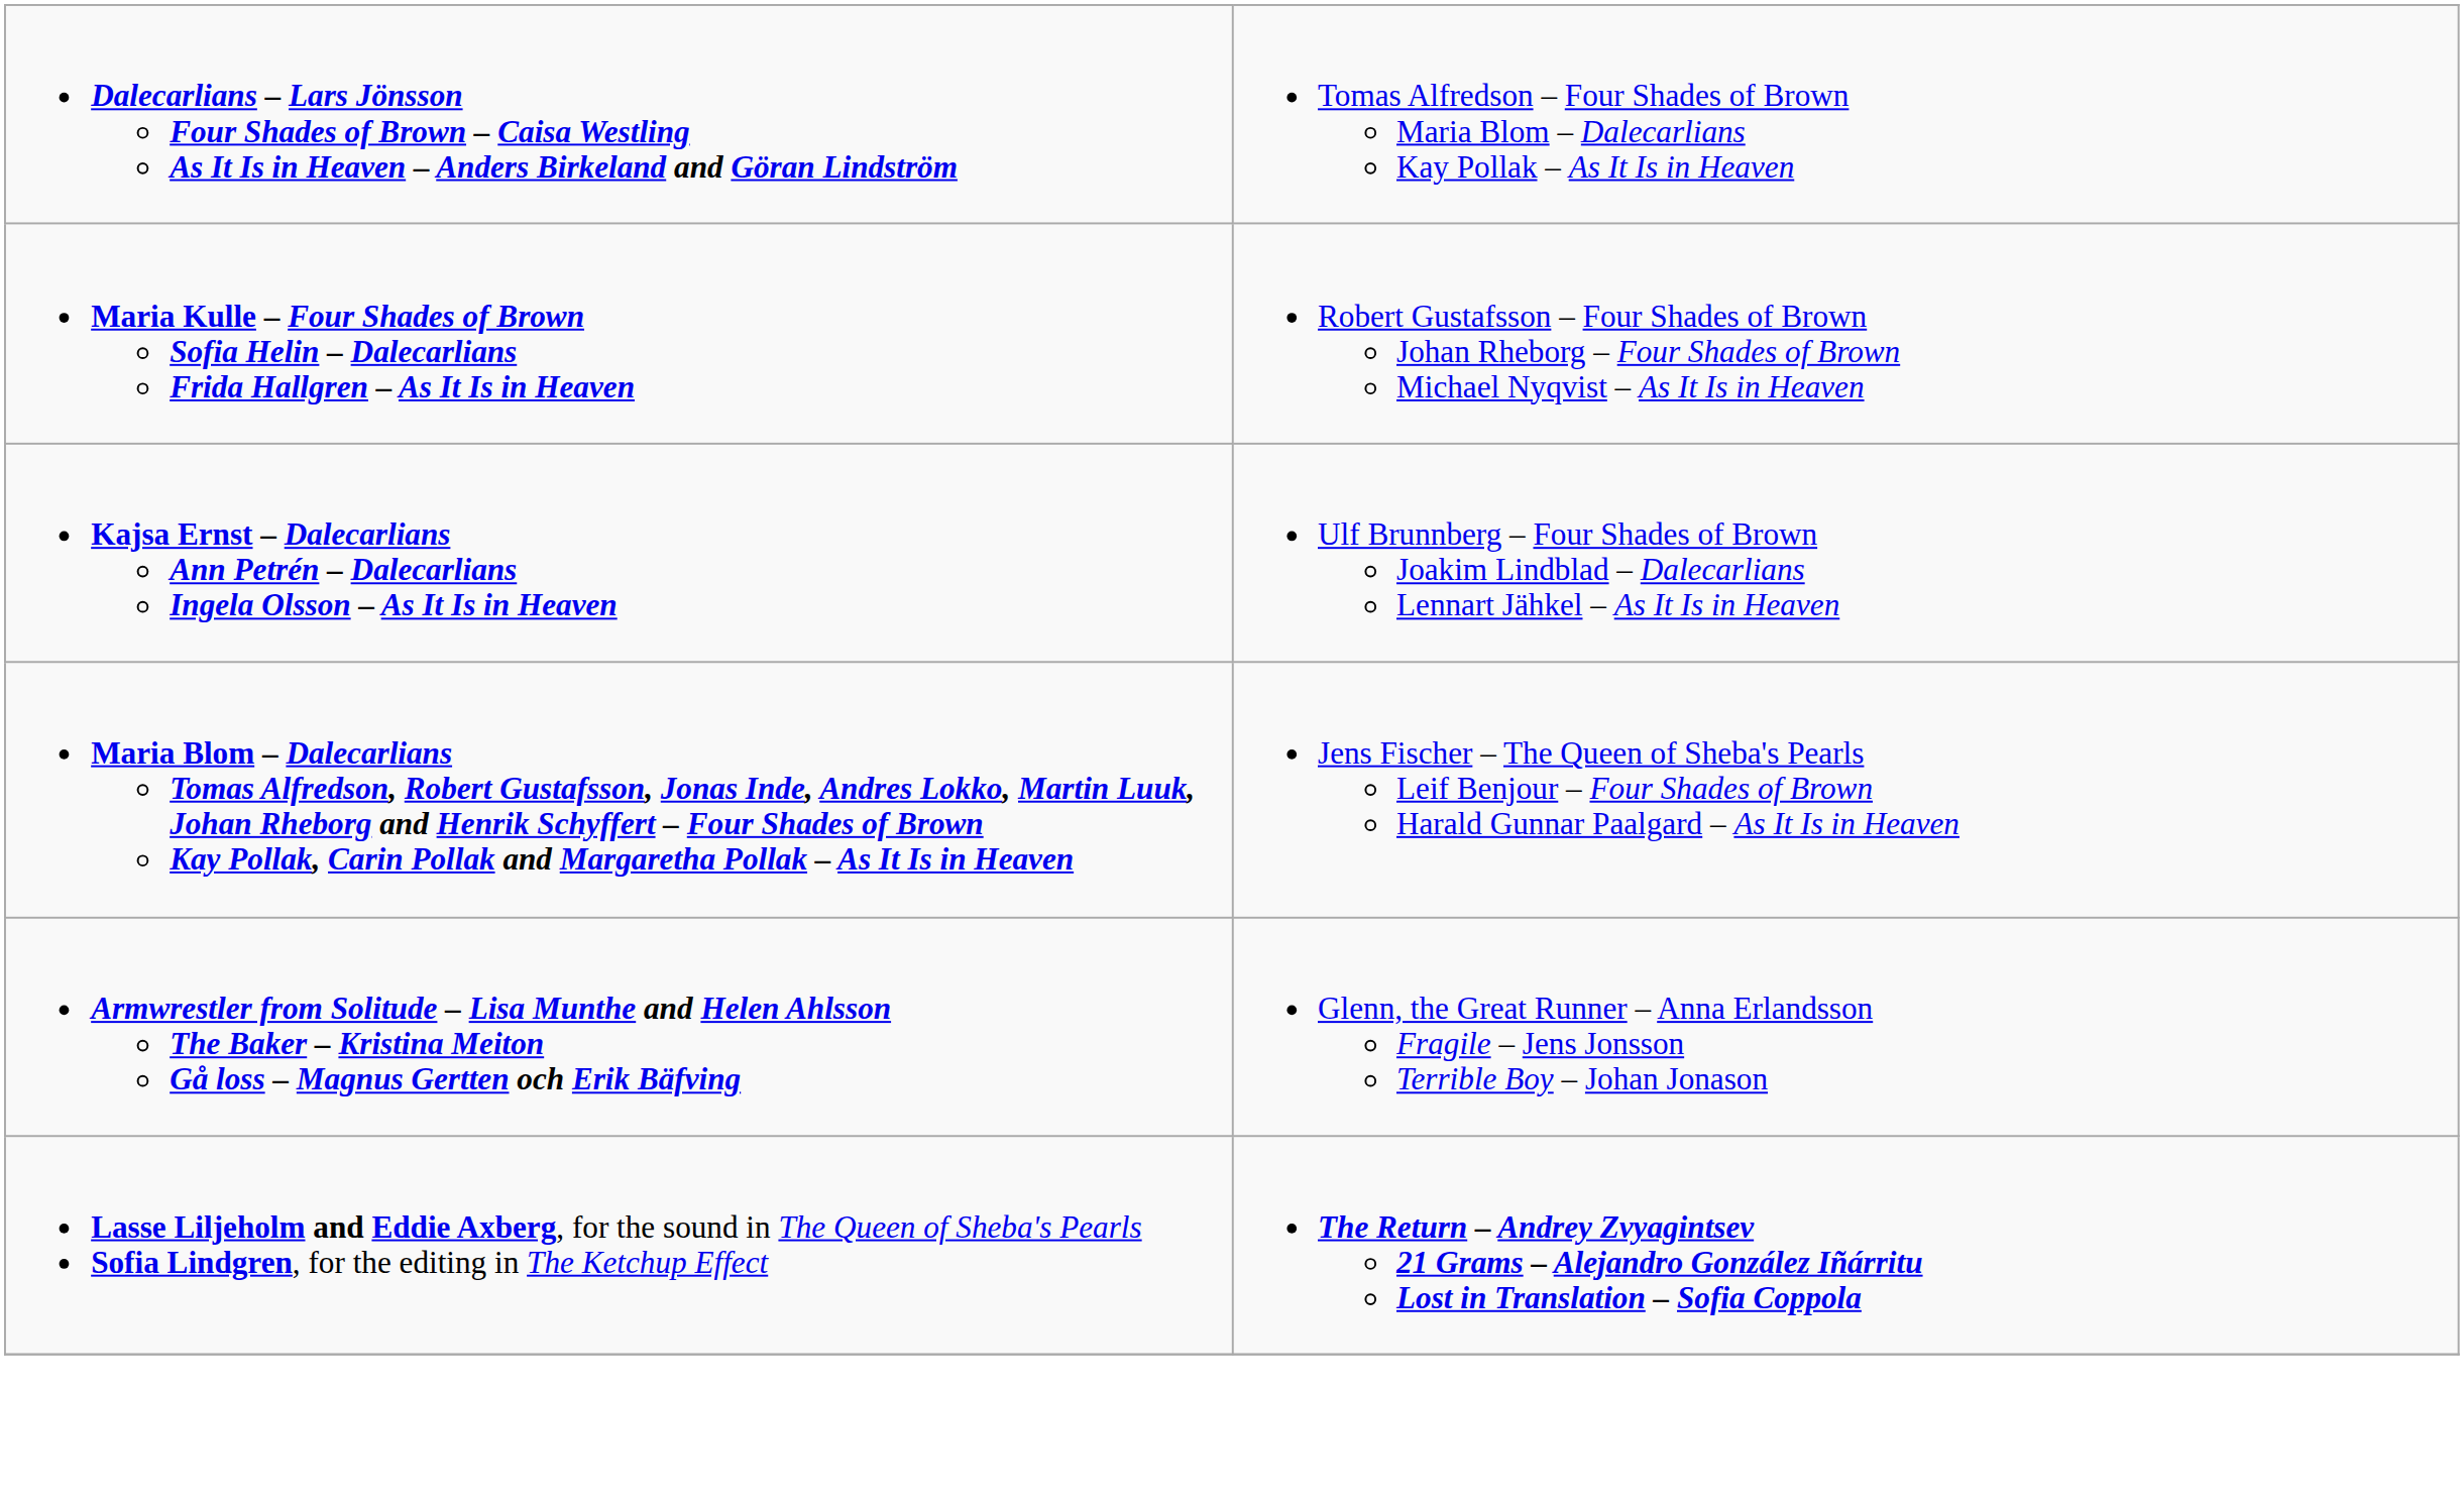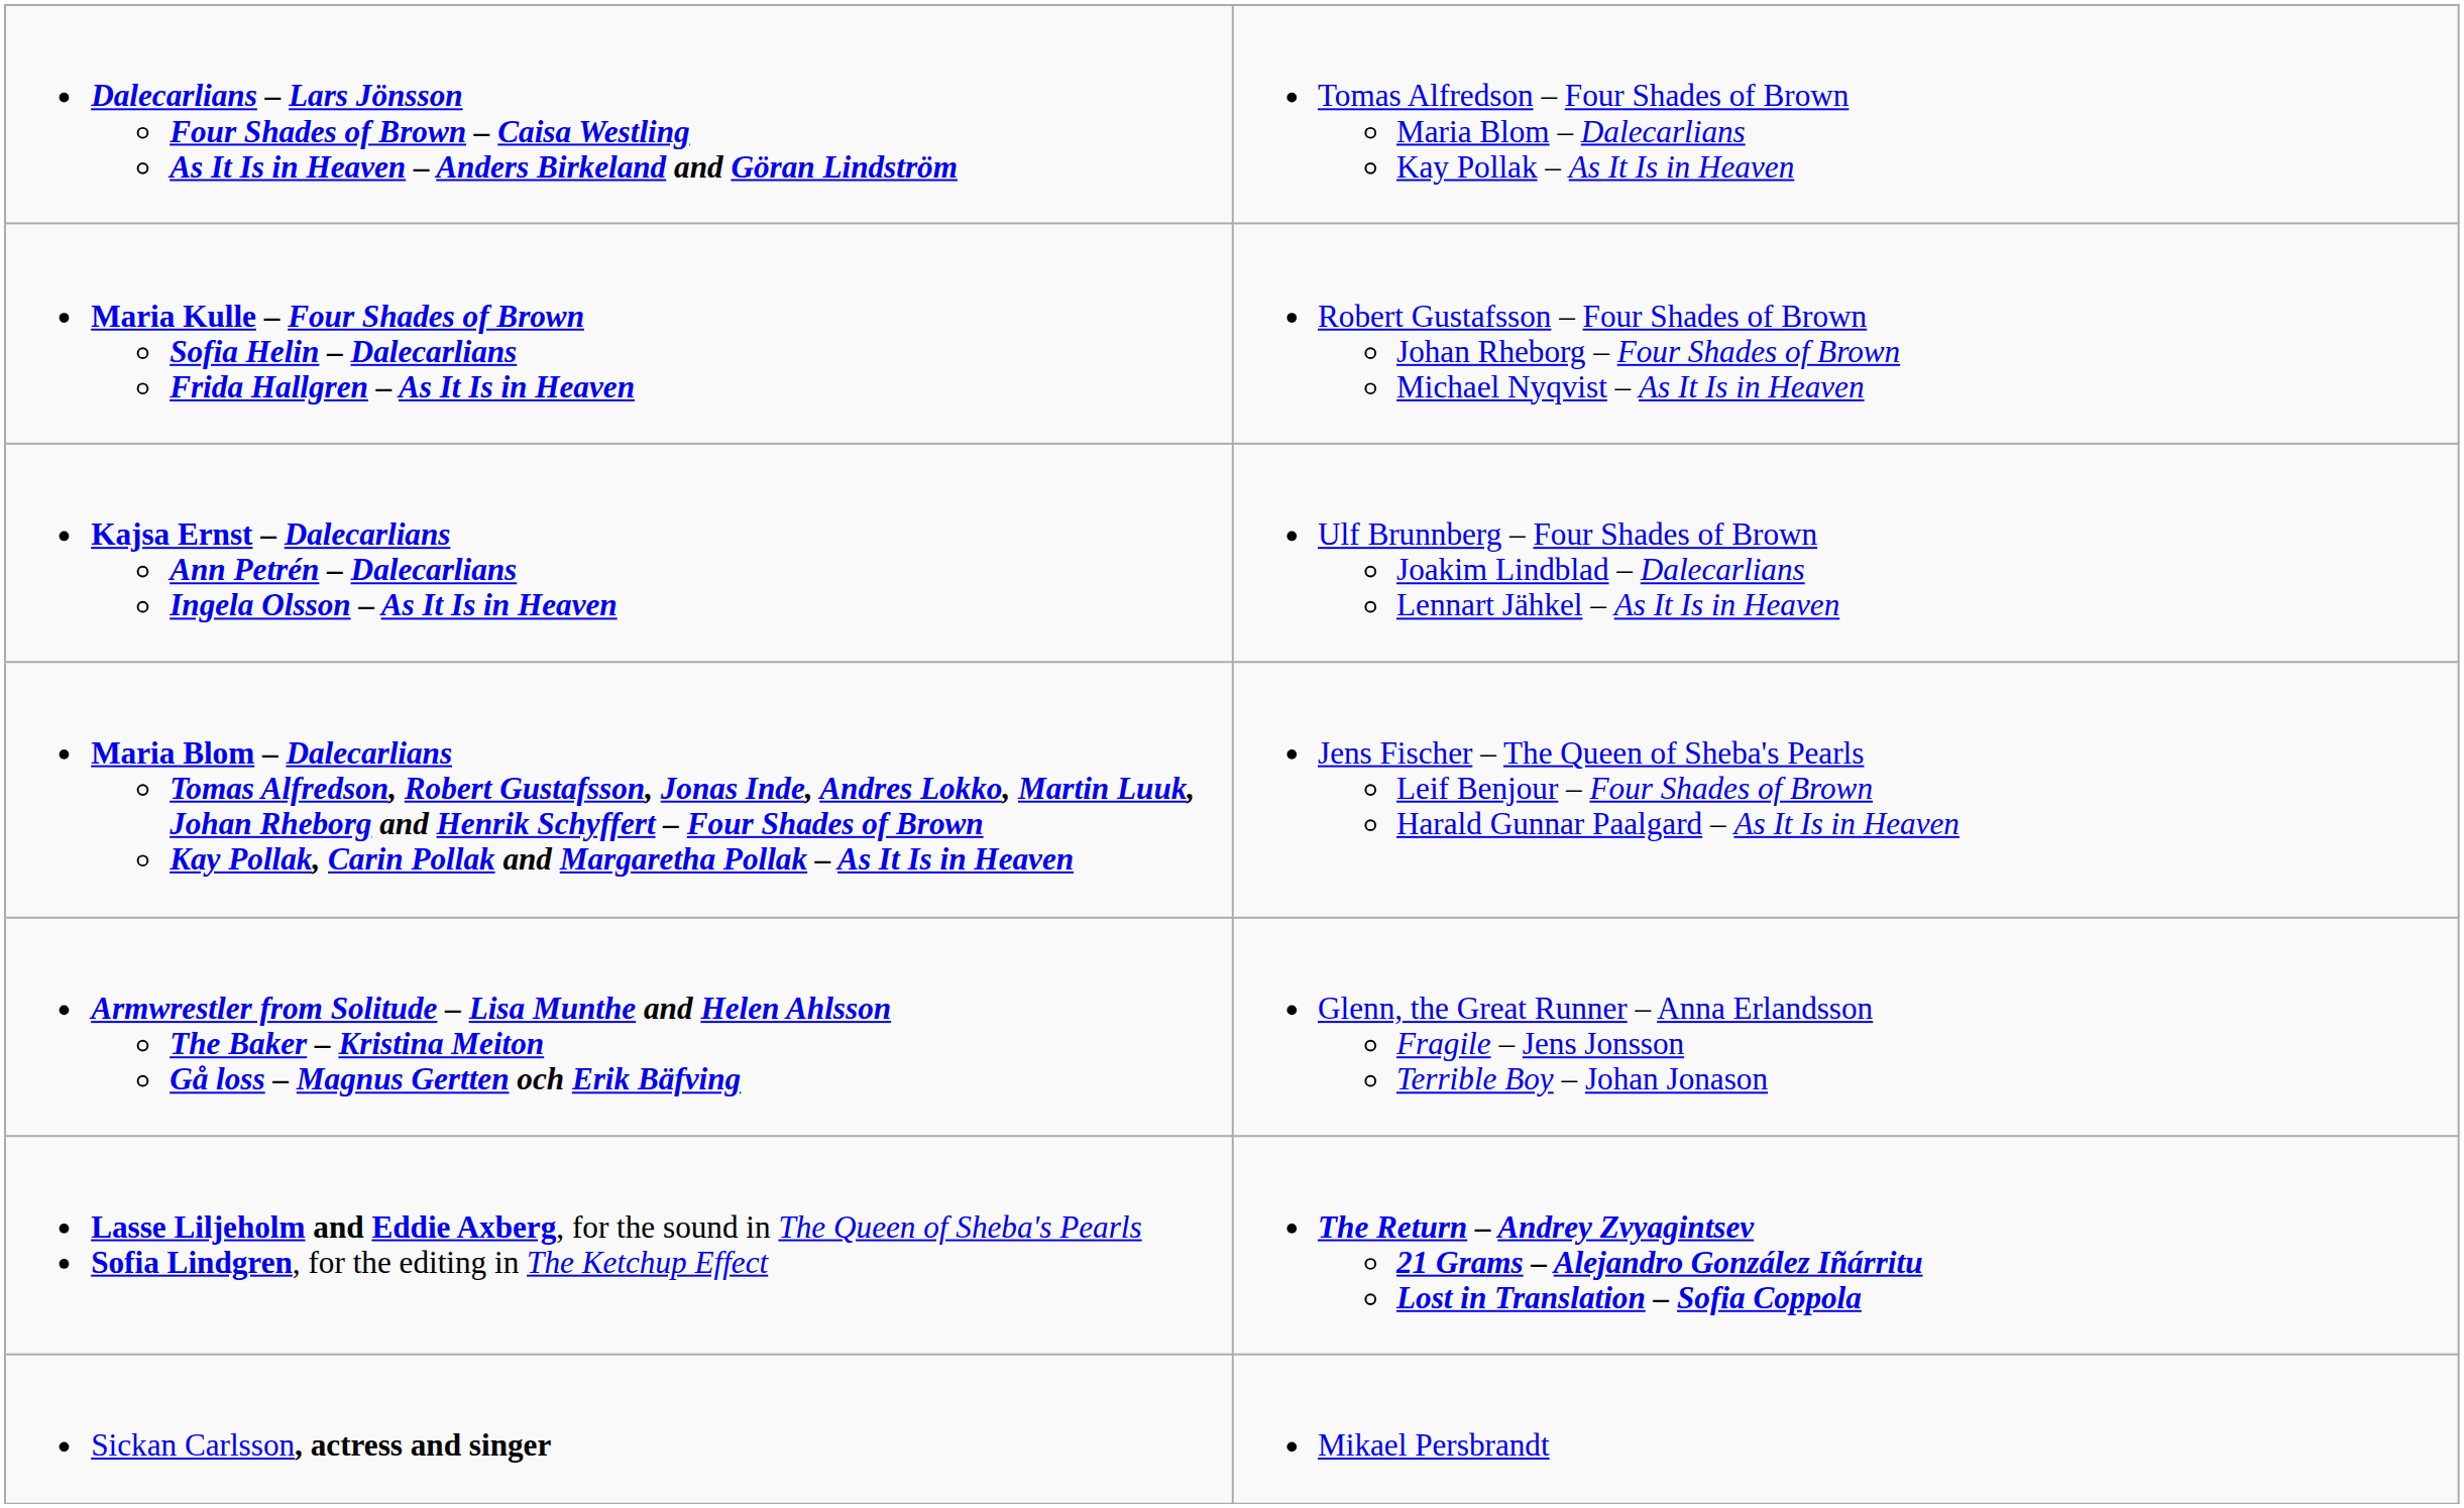 <table class=wikitable>
 <tr>
 <td style="vertical-align:top; width:50%;"><br><ul><li><strong><em><a href='#'>Dalecarlians</a><em> – <a href='#'>Lars Jönsson</a><strong><ul><li></em><a href='#'>Four Shades of Brown</a><em> – <a href='#'>Caisa Westling</a></li><li></em><a href='#'>As It Is in Heaven</a><em> – <a href='#'>Anders Birkeland</a> and <a href='#'>Göran Lindström</a></li></ul></li></ul></td>
 <td style="vertical-align:top; width:50%;"><br><ul><li></strong><a href='#'>Tomas Alfredson</a> – </em><a href='#'>Four Shades of Brown</a></em></strong><ul><li><a href='#'>Maria Blom</a> – <em><a href='#'>Dalecarlians</a></em></li><li><a href='#'>Kay Pollak</a> – <em><a href='#'>As It Is in Heaven</a></em></li></ul></li></ul></td>
 </tr>
 <tr>
 <td style="vertical-align:top; width:50%;"><br><ul><li><strong><a href='#'>Maria Kulle</a> – <em><a href='#'>Four Shades of Brown</a><strong><em><ul><li><a href='#'>Sofia Helin</a> – </em><a href='#'>Dalecarlians</a><em></li><li><a href='#'>Frida Hallgren</a> – </em><a href='#'>As It Is in Heaven</a><em></li></ul></li></ul></td>
 <td style="vertical-align:top; width:50%;"><br><ul><li></strong><a href='#'>Robert Gustafsson</a> – </em><a href='#'>Four Shades of Brown</a></em></strong><ul><li><a href='#'>Johan Rheborg</a> – <em><a href='#'>Four Shades of Brown</a></em></li><li><a href='#'>Michael Nyqvist</a> – <em><a href='#'>As It Is in Heaven</a></em></li></ul></li></ul></td>
 </tr>
 <tr>
 <td style="vertical-align:top; width:50%;"><br><ul><li><strong><a href='#'>Kajsa Ernst</a> – <em><a href='#'>Dalecarlians</a><strong><em><ul><li><a href='#'>Ann Petrén</a> – </em><a href='#'>Dalecarlians</a><em></li><li><a href='#'>Ingela Olsson</a> – </em><a href='#'>As It Is in Heaven</a><em></li></ul></li></ul></td>
 <td style="vertical-align:top; width:50%;"><br><ul><li></strong><a href='#'>Ulf Brunnberg</a> – </em><a href='#'>Four Shades of Brown</a></em></strong><ul><li><a href='#'>Joakim Lindblad</a> – <em><a href='#'>Dalecarlians</a></em></li><li><a href='#'>Lennart Jähkel</a> – <em><a href='#'>As It Is in Heaven</a></em></li></ul></li></ul></td>
 </tr>
 <tr>
 <td style="vertical-align:top; width:50%;"><br><ul><li><strong><a href='#'>Maria Blom</a> – <em><a href='#'>Dalecarlians</a><strong><em><ul><li><a href='#'>Tomas Alfredson</a>, <a href='#'>Robert Gustafsson</a>, <a href='#'>Jonas Inde</a>, <a href='#'>Andres Lokko</a>, <a href='#'>Martin Luuk</a>, <a href='#'>Johan Rheborg</a> and <a href='#'>Henrik Schyffert</a> – </em><a href='#'>Four Shades of Brown</a><em></li><li><a href='#'>Kay Pollak</a>, <a href='#'>Carin Pollak</a> and <a href='#'>Margaretha Pollak</a> – </em><a href='#'>As It Is in Heaven</a><em></li></ul></li></ul></td>
 <td style="vertical-align:top; width:50%;"><br><ul><li></strong><a href='#'>Jens Fischer</a> – </em><a href='#'>The Queen of Sheba's Pearls</a></em></strong><ul><li><a href='#'>Leif Benjour</a> – <em><a href='#'>Four Shades of Brown</a></em></li><li><a href='#'>Harald Gunnar Paalgard</a> – <em><a href='#'>As It Is in Heaven</a></em></li></ul></li></ul></td>
 </tr>
 <tr>
 <td style="vertical-align:top; width:50%;"><br><ul><li><strong><em><a href='#'>Armwrestler from Solitude</a><em> – <a href='#'>Lisa Munthe</a> and <a href='#'>Helen Ahlsson</a><strong><ul><li></em><a href='#'>The Baker</a><em> – <a href='#'>Kristina Meiton</a></li><li></em><a href='#'>Gå loss</a><em> – <a href='#'>Magnus Gertten</a> och <a href='#'>Erik Bäfving</a></li></ul></li></ul></td>
 <td style="vertical-align:top; width:50%;"><br><ul><li></em></strong><a href='#'>Glenn, the Great Runner</a></em> – <a href='#'>Anna Erlandsson</a></strong><ul><li><em><a href='#'>Fragile</a></em> – <a href='#'>Jens Jonsson</a></li><li><em><a href='#'>Terrible Boy</a></em> – <a href='#'>Johan Jonason</a></li></ul></li></ul></td>
 </tr>
 <tr>
 <td style="vertical-align:top; width:50%;"><br><ul><li><strong><a href='#'>Lasse Liljeholm</a> and <a href='#'>Eddie Axberg</a></strong>, for the sound in <em><a href='#'>The Queen of Sheba's Pearls</a></em></li><li><strong><a href='#'>Sofia Lindgren</a></strong>, for the editing in <em><a href='#'>The Ketchup Effect</a></em></li></ul></td>
 <td style="vertical-align:top; width:50%;"><br><ul><li> <strong><em><a href='#'>The Return</a><em> – <a href='#'>Andrey Zvyagintsev</a><strong><ul><li> </em><a href='#'>21 Grams</a><em> – <a href='#'>Alejandro González Iñárritu</a></li><li> </em><a href='#'>Lost in Translation</a><em> – <a href='#'>Sofia Coppola</a></li></ul></li></ul></td>
 </tr>
 <tr>
+<td style="vertical-align:top; width:50%;"><br><ul><li></strong><a href='#'>Sickan Carlsson</a><strong>, actress and singer</li></ul></td>
+<td style="vertical-align:top;" width="50%"><br><ul><li></strong><a href='#'>Mikael Persbrandt</a><strong></li></ul></td>
+</tr>
+<tr>
 </tr>
 </table>
